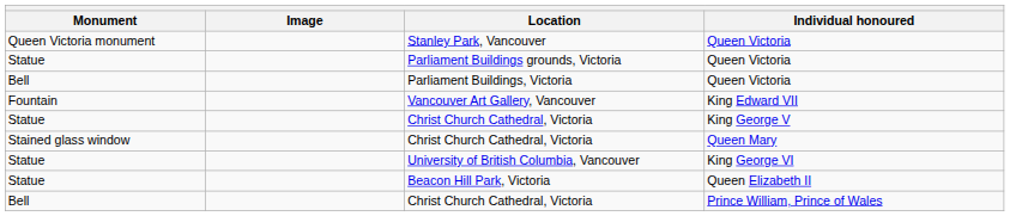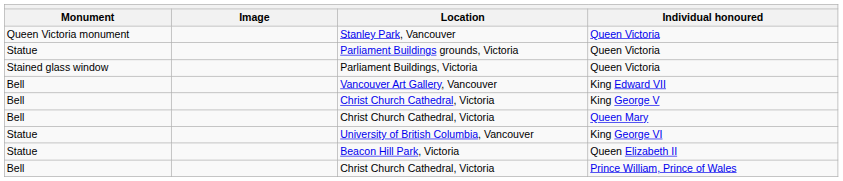 <table class="wikitable" style="width:100%">
 <tr>
 <th colspan="9" align="left"></th>
 </tr>
 <tr>
 <th width="20%">Monument</th>
 <th width="20%">Image</th>
 <th width="30%">Location</th>
 <th width="30%">Individual honoured</th>
 </tr>
 <tr>
 <td>Queen Victoria monument</td>
 <td></td>
 <td><a href='#'>Stanley Park</a>, Vancouver</td>
 <td><a href='#'>Queen Victoria</a></td>
 </tr>
 <tr>
 <td>Statue</td>
 <td></td>
 <td><a href='#'>Parliament Buildings</a> grounds, Victoria</td>
 <td>Queen Victoria</td>
 </tr>
 <tr>
-<td>Bell</td>
+<td>Stained glass window</td>
 <td></td>
 <td>Parliament Buildings, Victoria</td>
 <td>Queen Victoria</td>
 </tr>
 <tr>
-<td>Fountain</td>
+<td>Bell</td>
 <td></td>
 <td><a href='#'>Vancouver Art Gallery</a>, Vancouver</td>
 <td>King <a href='#'>Edward VII</a></td>
 </tr>
 <tr>
-<td>Statue</td>
+<td>Bell</td>
 <td></td>
 <td><a href='#'>Christ Church Cathedral</a>, Victoria</td>
 <td>King <a href='#'>George V</a></td>
 </tr>
 <tr>
-<td>Stained glass window</td>
+<td>Bell</td>
 <td></td>
 <td>Christ Church Cathedral, Victoria</td>
 <td><a href='#'>Queen Mary</a></td>
 </tr>
 <tr>
 <td>Statue</td>
 <td></td>
 <td><a href='#'>University of British Columbia</a>, Vancouver</td>
 <td>King <a href='#'>George VI</a></td>
 </tr>
 <tr>
 <td>Statue</td>
 <td></td>
 <td><a href='#'>Beacon Hill Park</a>, Victoria</td>
 <td>Queen <a href='#'>Elizabeth II</a></td>
 </tr>
 <tr>
 <td>Bell</td>
 <td></td>
 <td>Christ Church Cathedral, Victoria</td>
 <td><a href='#'>Prince William, Prince of Wales</a></td>
 </tr>
 </table>
